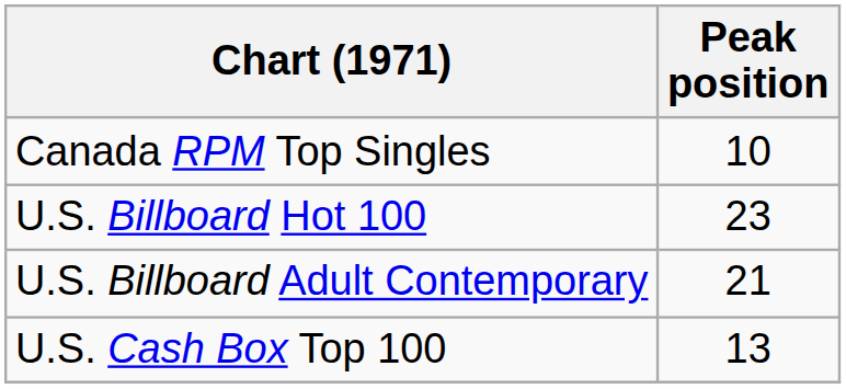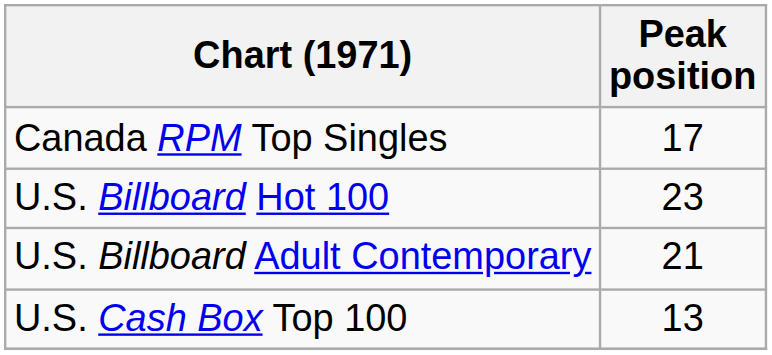 <table class="wikitable sortable">
 <tr>
 <th align="left">Chart (1971)</th>
 <th align="left">Peak<br>position</th>
 </tr>
 <tr>
 <td>Canada <em><a href='#'>RPM</a></em> Top Singles</td>
-<td style="text-align:center;">10</td>
+<td style="text-align:center;">17</td>
 </tr>
 <tr>
 <td>U.S. <em><a href='#'>Billboard</a></em> <a href='#'>Hot 100</a></td>
 <td style="text-align:center;">23</td>
 </tr>
 <tr>
 <td>U.S. <em>Billboard</em> <a href='#'>Adult Contemporary</a></td>
 <td style="text-align:center;">21</td>
 </tr>
 <tr>
 <td>U.S. <em><a href='#'>Cash Box</a></em> Top 100 </td>
 <td style="text-align:center;">13</td>
 </tr>
 <tr>
 </tr>
 </table>
